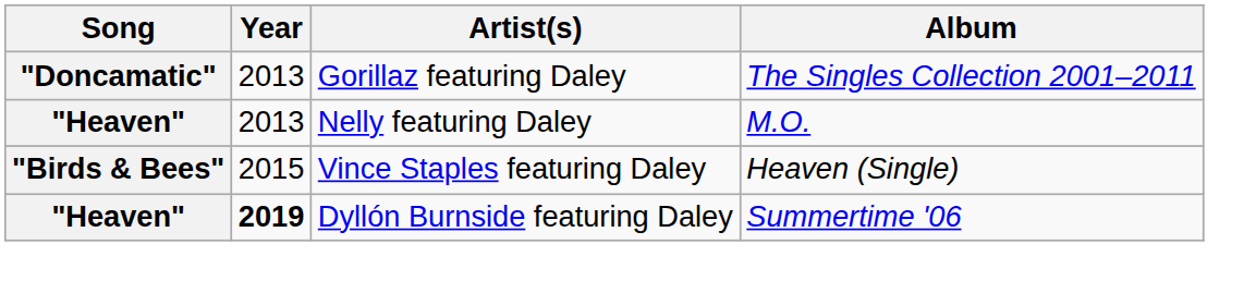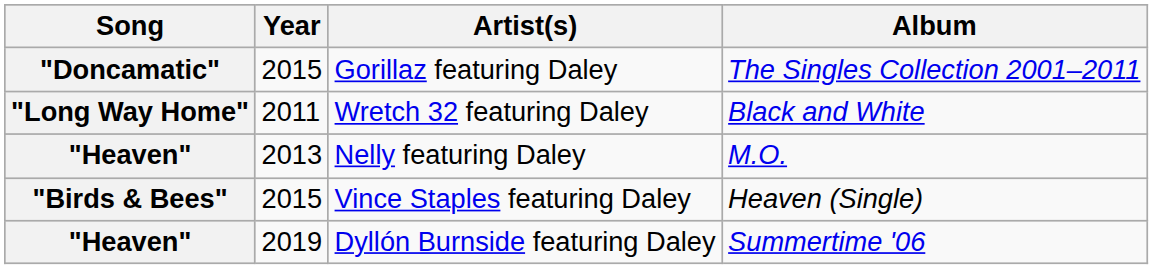 <table class="wikitable plainrowheaders" border="1">
 <tr>
 <th scope="col">Song</th>
 <th scope="col">Year</th>
 <th scope="col">Artist(s)</th>
 <th scope="col">Album</th>
 </tr>
 <tr>
 <th scope="row">"Doncamatic"</th>
-<td>2013</td>
+<td>2015</td>
 <td><a href='#'>Gorillaz</a> featuring Daley</td>
 <td><em><a href='#'>The Singles Collection 2001–2011</a></em></td>
+</tr>
+<tr>
+<th scope="row">"Long Way Home"</th>
+<td>2011</td>
+<td><a href='#'>Wretch 32</a> featuring Daley</td>
+<td><em><a href='#'>Black and White</a></em></td>
 </tr>
 <tr>
 <th scope="row">"Heaven"</th>
 <td>2013</td>
 <td><a href='#'>Nelly</a> featuring Daley</td>
 <td><em><a href='#'>M.O.</a></em></td>
 </tr>
 <tr>
 <th scope="row">"Birds & Bees"</th>
 <td>2015</td>
 <td><a href='#'>Vince Staples</a> featuring Daley</td>
 <td><em>Heaven (Single)</em></td>
 </tr>
 <tr>
 <th scope="row">"Heaven"</th>
-<td><strong>2019</strong></td>
+<td>2019</td>
 <td><a href='#'>Dyllón Burnside</a> featuring Daley</td>
 <td><em><a href='#'>Summertime '06</a></em></td>
 </tr>
 </table>
